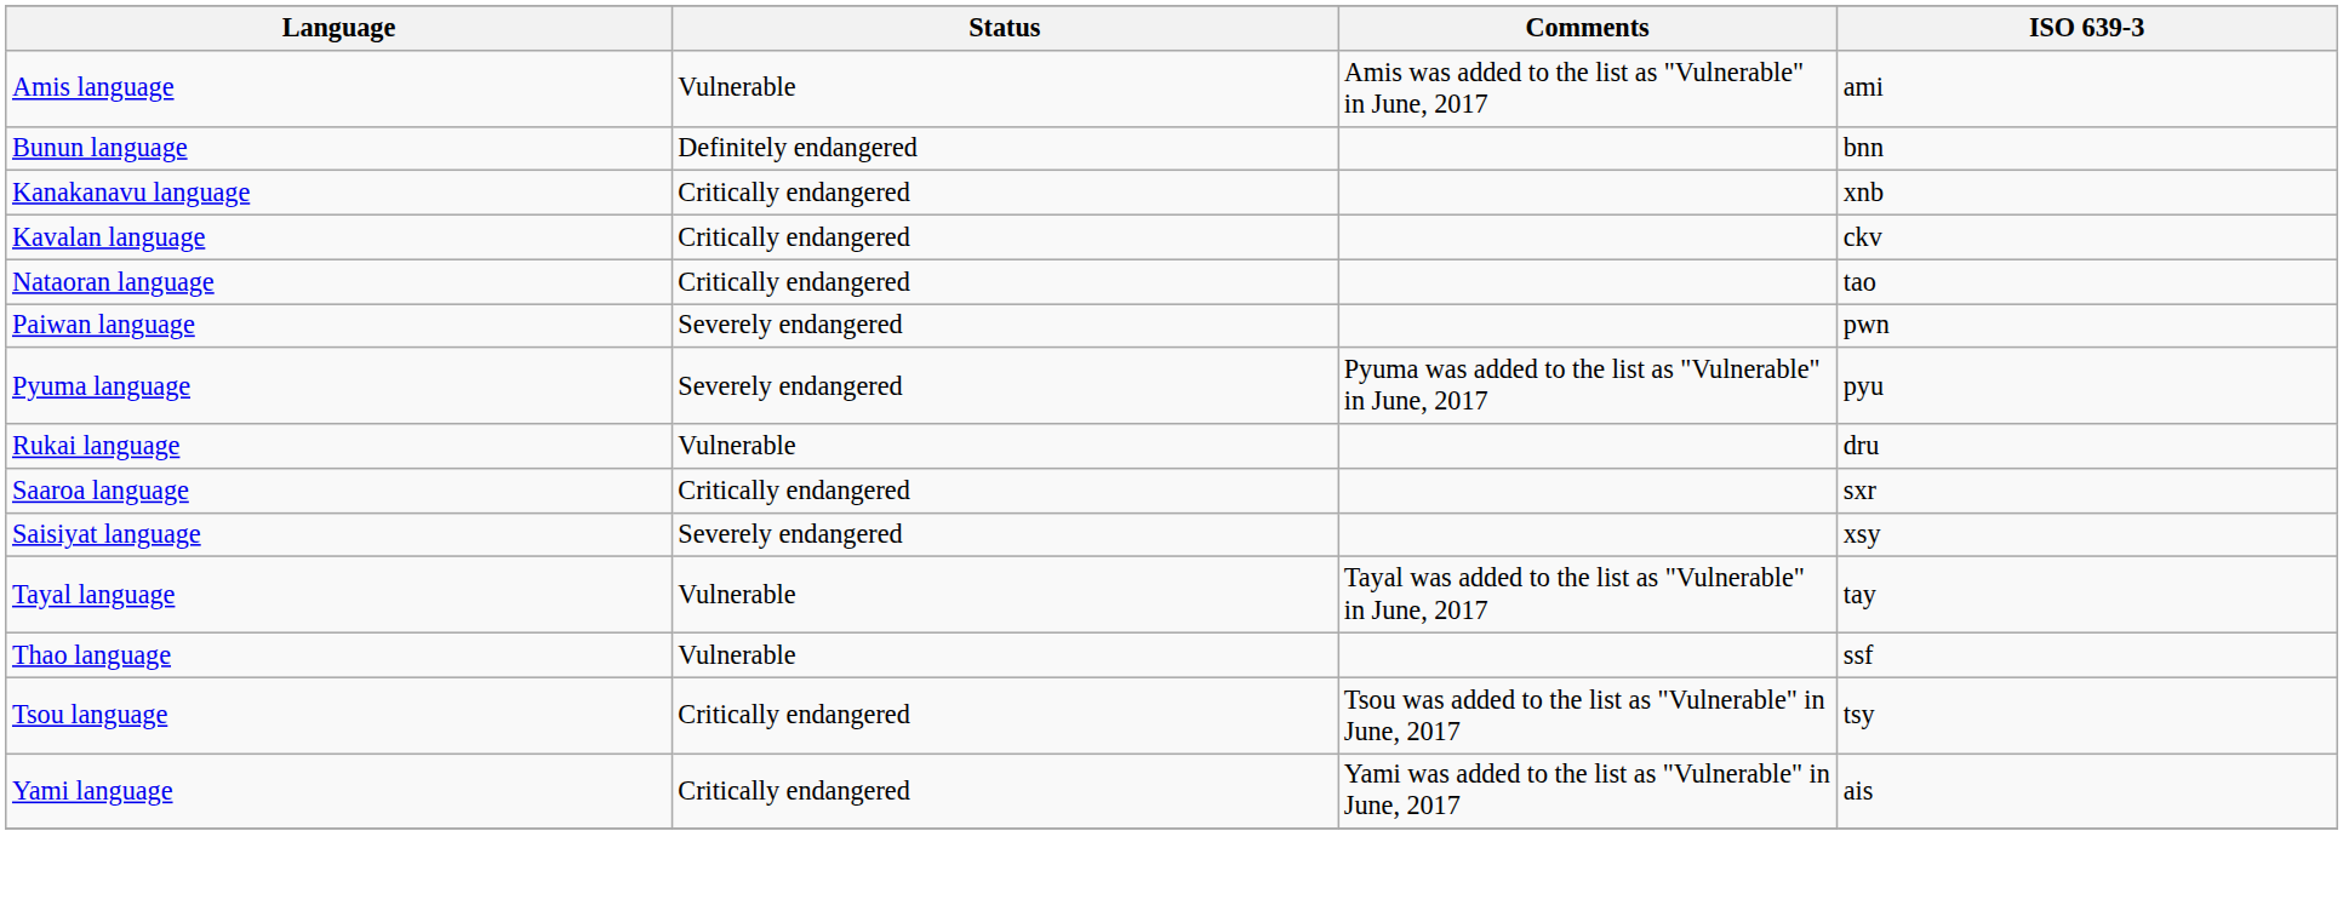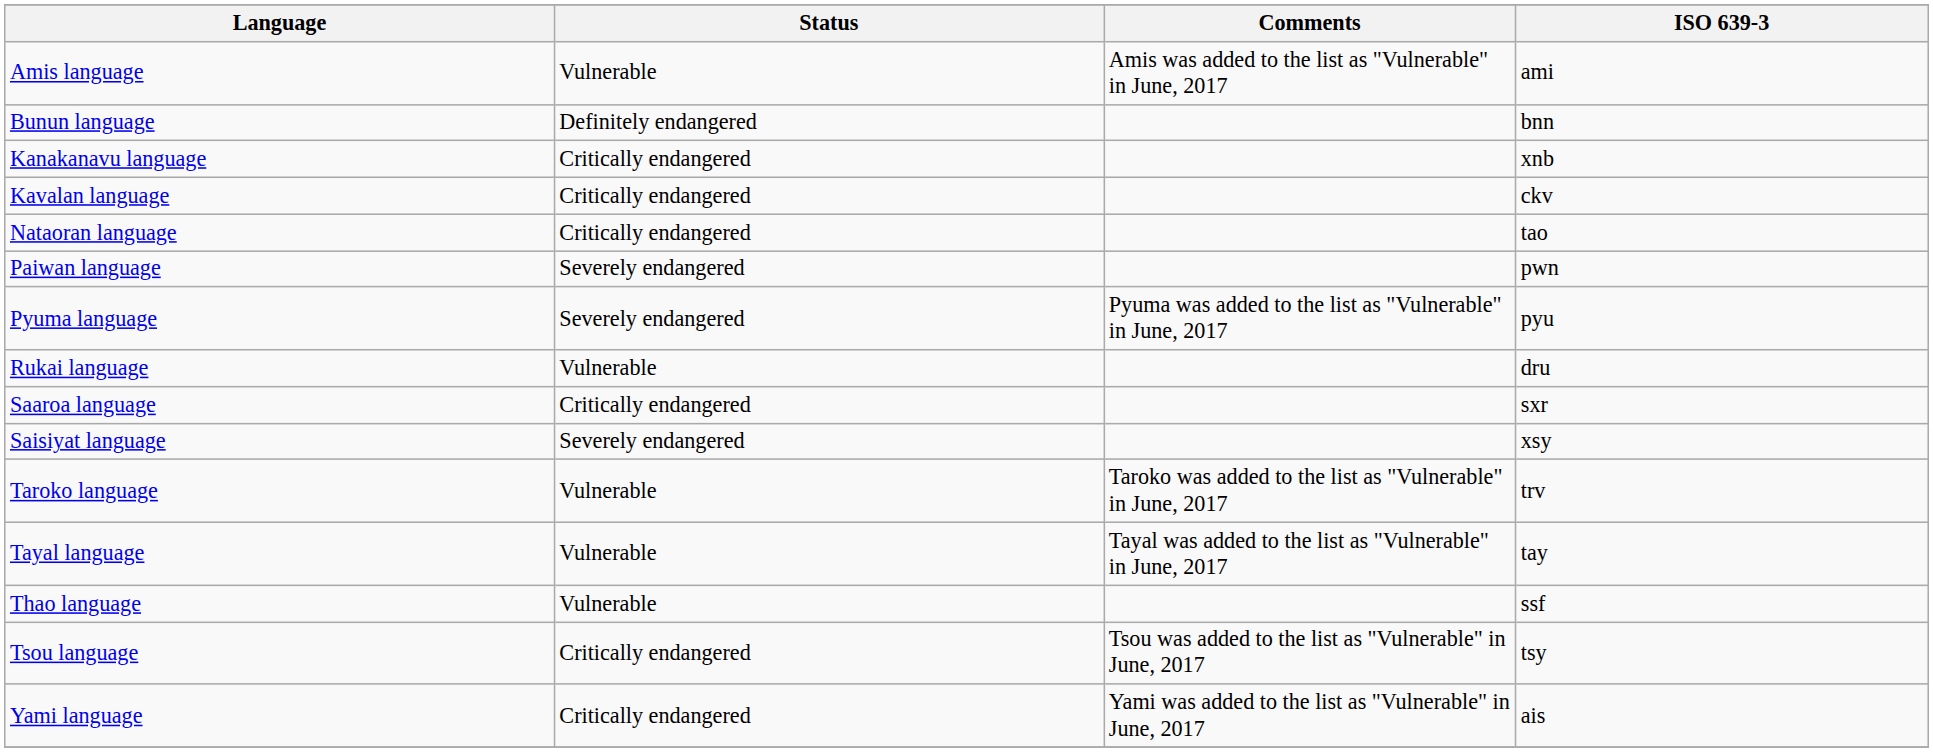 <table class="wikitable" align="center" style="font-size:90%">
 <tr>
 </tr>
 <tr>
 <th width="20%">Language</th>
 <th width="20%">Status</th>
 <th width="15%">Comments</th>
 <th width="15%">ISO 639-3</th>
 </tr>
 <tr>
 <td><a href='#'>Amis language</a></td>
 <td>Vulnerable</td>
 <td>Amis was added to the list as "Vulnerable" in June, 2017</td>
 <td>ami</td>
 </tr>
 <tr>
 <td><a href='#'>Bunun language</a></td>
 <td>Definitely endangered</td>
 <td> </td>
 <td>bnn</td>
 </tr>
 <tr>
 <td><a href='#'>Kanakanavu language</a></td>
 <td>Critically endangered</td>
 <td> </td>
 <td>xnb</td>
 </tr>
 <tr>
 <td><a href='#'>Kavalan language</a></td>
 <td>Critically endangered</td>
 <td> </td>
 <td>ckv</td>
 </tr>
 <tr>
 <td><a href='#'>Nataoran language</a></td>
 <td>Critically endangered</td>
 <td> </td>
 <td>tao</td>
 </tr>
 <tr>
 <td><a href='#'>Paiwan language</a></td>
 <td>Severely endangered</td>
 <td> </td>
 <td>pwn</td>
 </tr>
 <tr>
 <td><a href='#'>Pyuma language</a></td>
 <td>Severely endangered</td>
 <td>Pyuma was added to the list as "Vulnerable" in June, 2017</td>
 <td>pyu</td>
 </tr>
 <tr>
 <td><a href='#'>Rukai language</a></td>
 <td>Vulnerable</td>
 <td> </td>
 <td>dru</td>
 </tr>
 <tr>
 <td><a href='#'>Saaroa language</a></td>
 <td>Critically endangered</td>
 <td> </td>
 <td>sxr</td>
 </tr>
 <tr>
 <td><a href='#'>Saisiyat language</a></td>
 <td>Severely endangered</td>
 <td> </td>
 <td>xsy</td>
 </tr>
 <tr>
+<td><a href='#'>Taroko language</a></td>
+<td>Vulnerable</td>
+<td>Taroko was added to the list as "Vulnerable" in June, 2017</td>
+<td>trv</td>
+</tr>
+<tr>
 <td><a href='#'>Tayal language</a></td>
 <td>Vulnerable</td>
 <td>Tayal was added to the list as "Vulnerable" in June, 2017</td>
 <td>tay</td>
 </tr>
 <tr>
 <td><a href='#'>Thao language</a></td>
 <td>Vulnerable</td>
 <td> </td>
 <td>ssf</td>
 </tr>
 <tr>
 <td><a href='#'>Tsou language</a></td>
 <td>Critically endangered</td>
 <td>Tsou was added to the list as "Vulnerable" in June, 2017</td>
 <td>tsy</td>
 </tr>
 <tr>
 <td><a href='#'>Yami language</a></td>
 <td>Critically endangered</td>
 <td>Yami was added to the list as "Vulnerable" in June, 2017</td>
 <td>ais</td>
 </tr>
 <tr>
 </tr>
 </table>
